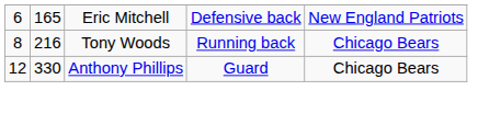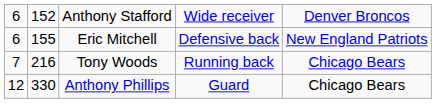 <table class="wikitable" style="text-align:center;">
 <tr>
 </tr>
 <tr>
 <td>6</td>
-<td>165</td>
+<td>152</td>
+<td>Anthony Stafford</td>
+<td><a href='#'>Wide receiver</a></td>
+<td><a href='#'>Denver Broncos</a></td>
+</tr>
+<tr>
+<td>6</td>
+<td>155</td>
 <td>Eric Mitchell</td>
 <td><a href='#'>Defensive back</a></td>
 <td><a href='#'>New England Patriots</a></td>
 </tr>
 <tr>
-<td>8</td>
+<td>7</td>
 <td>216</td>
 <td>Tony Woods</td>
 <td><a href='#'>Running back</a></td>
 <td><a href='#'>Chicago Bears</a></td>
 </tr>
 <tr>
 <td>12</td>
 <td>330</td>
 <td><a href='#'>Anthony Phillips</a></td>
 <td><a href='#'>Guard</a></td>
 <td>Chicago Bears</td>
 </tr>
 </table>
